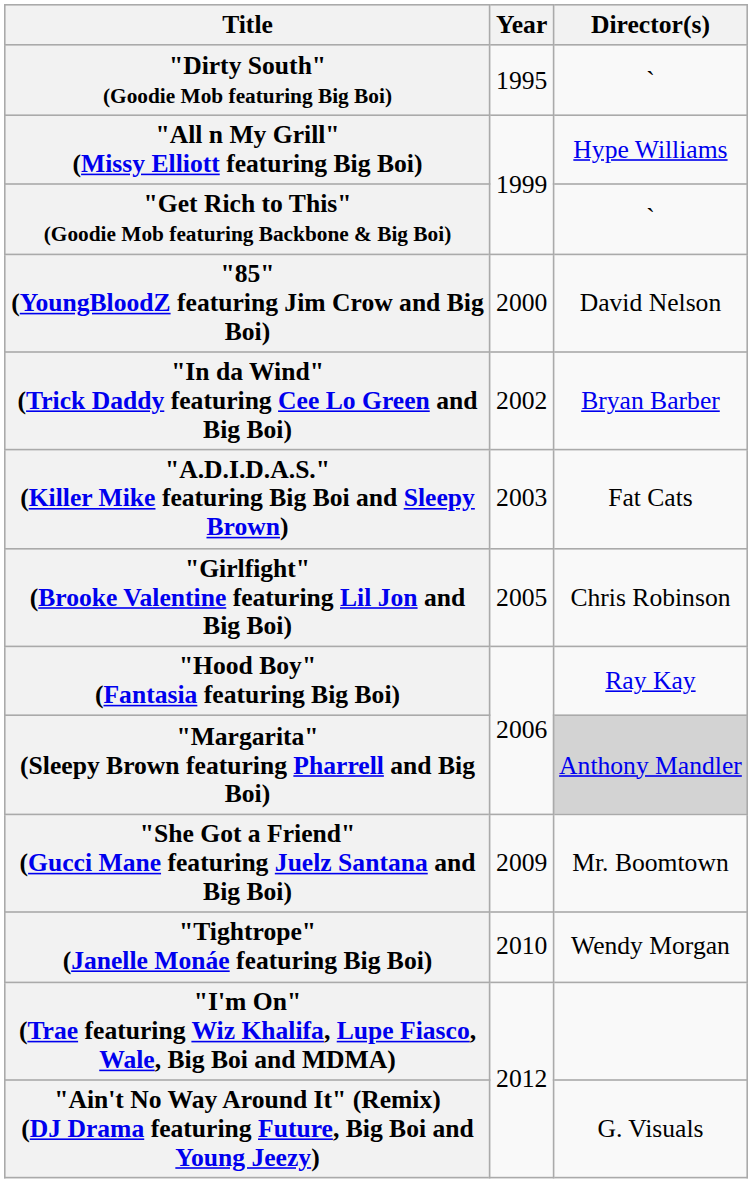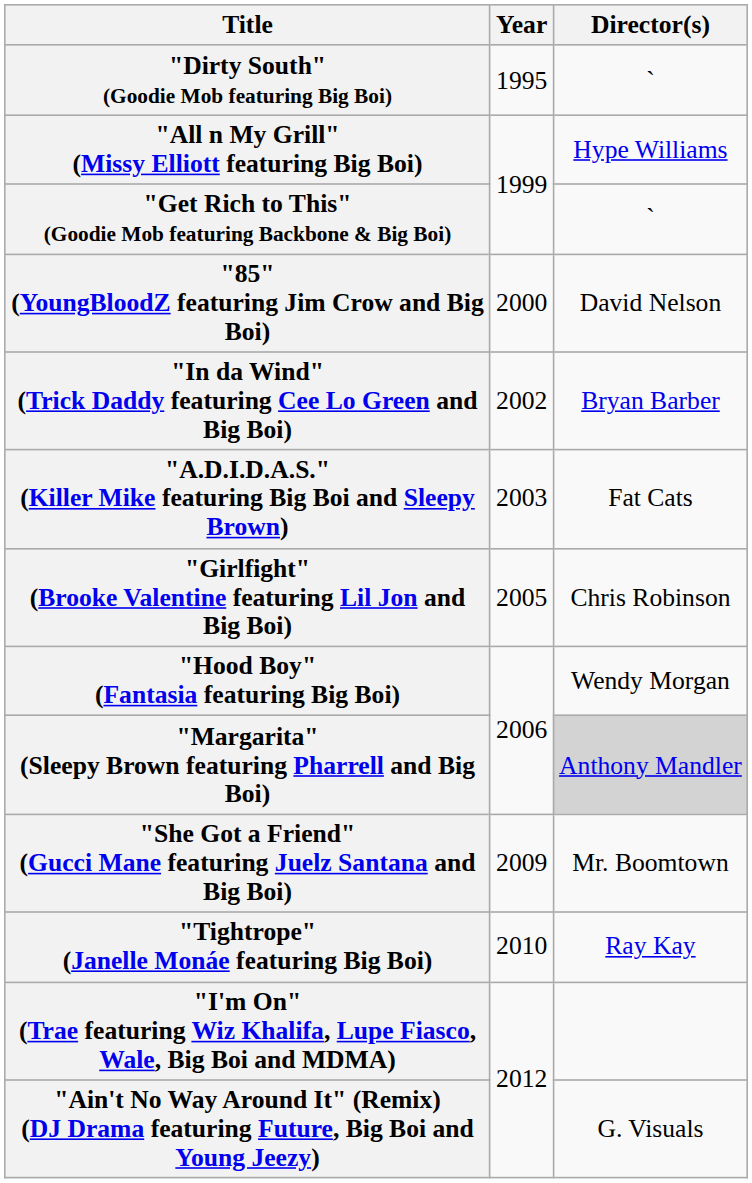 <table class="wikitable plainrowheaders" style="text-align:center;">
 <tr>
 <th scope="col" style="width:18.5em;">Title</th>
 <th scope="col">Year</th>
 <th scope="col">Director(s)</th>
 </tr>
 <tr>
 <th>"Dirty South"<br><small>(Goodie Mob featuring Big Boi)</small></th>
 <td>1995</td>
 <td>`</td>
 </tr>
 <tr>
 <th scope="row">"All n My Grill"<br><span>(<a href='#'>Missy Elliott</a> featuring Big Boi)</span></th>
 <td rowspan="2">1999</td>
 <td><a href='#'>Hype Williams</a></td>
 </tr>
 <tr>
 <th>"Get Rich to This"<br><small>(Goodie Mob featuring Backbone & Big Boi)</small></th>
 <td>`</td>
 </tr>
 <tr>
 <th scope="row">"85"<br><span>(<a href='#'>YoungBloodZ</a> featuring Jim Crow and Big Boi)</span></th>
 <td>2000</td>
 <td>David Nelson</td>
 </tr>
 <tr>
 <th scope="row">"In da Wind"<br><span>(<a href='#'>Trick Daddy</a> featuring <a href='#'>Cee Lo Green</a> and Big Boi)</span></th>
 <td>2002</td>
 <td><a href='#'>Bryan Barber</a></td>
 </tr>
 <tr>
 <th scope="row">"A.D.I.D.A.S."<br><span>(<a href='#'>Killer Mike</a> featuring Big Boi and <a href='#'>Sleepy Brown</a>)</span></th>
 <td>2003</td>
 <td>Fat Cats</td>
 </tr>
 <tr>
 <th scope="row">"Girlfight"<br><span>(<a href='#'>Brooke Valentine</a> featuring <a href='#'>Lil Jon</a> and Big Boi)</span></th>
 <td>2005</td>
 <td>Chris Robinson</td>
 </tr>
 <tr>
 <th scope="row">"Hood Boy"<br><span>(<a href='#'>Fantasia</a> featuring Big Boi)</span></th>
 <td rowspan="2">2006</td>
-<td><a href='#'>Ray Kay</a></td>
+<td>Wendy Morgan</td>
 </tr>
 <tr>
 <th scope="row">"Margarita"<br><span>(Sleepy Brown featuring <a href='#'>Pharrell</a> and Big Boi)</span></th>
 <td style="background: lightgrey;"><a href='#'>Anthony Mandler</a></td>
 </tr>
 <tr>
 <th scope="row">"She Got a Friend"<br><span>(<a href='#'>Gucci Mane</a> featuring <a href='#'>Juelz Santana</a> and Big Boi)</span></th>
 <td>2009</td>
 <td>Mr. Boomtown</td>
 </tr>
 <tr>
 <th scope="row">"Tightrope"<br><span>(<a href='#'>Janelle Monáe</a> featuring Big Boi)</span></th>
 <td>2010</td>
-<td>Wendy Morgan</td>
+<td><a href='#'>Ray Kay</a></td>
 </tr>
 <tr>
 <th scope="row">"I'm On"<br><span>(<a href='#'>Trae</a> featuring <a href='#'>Wiz Khalifa</a>, <a href='#'>Lupe Fiasco</a>, <a href='#'>Wale</a>, Big Boi and MDMA)</span></th>
 <td rowspan="2">2012</td>
 <td></td>
 </tr>
 <tr>
 <th scope="row">"Ain't No Way Around It" (Remix)<br><span>(<a href='#'>DJ Drama</a> featuring <a href='#'>Future</a>, Big Boi and <a href='#'>Young Jeezy</a>)</span></th>
 <td>G. Visuals</td>
 </tr>
 </table>
